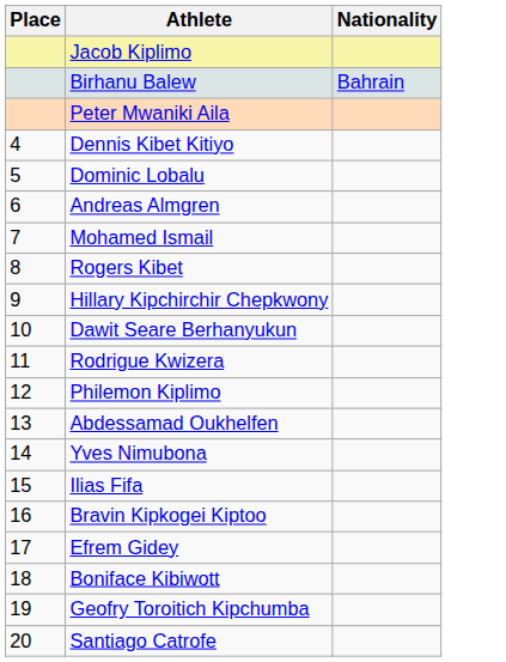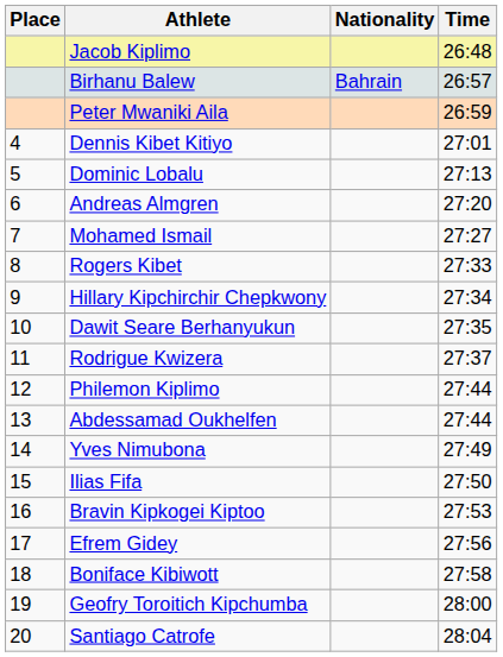 <table class="wikitable sortable">
 <tr>
 <th scope="col">Place</th>
 <th scope="col">Athlete</th>
 <th scope="col">Nationality</th>
+<th scope="col">Time</th>
 </tr>
 <tr bgcolor="#F7F6A8">
 <td></td>
 <td><a href='#'>Jacob Kiplimo</a></td>
 <td></td>
+<td>26:48</td>
 </tr>
 <tr bgcolor="#DCE5E5">
 <td></td>
 <td><a href='#'>Birhanu Balew</a></td>
 <td> <a href='#'>Bahrain</a></td>
+<td>26:57</td>
 </tr>
 <tr bgcolor="#FFDAB9">
 <td></td>
 <td><a href='#'>Peter Mwaniki Aila</a></td>
 <td></td>
+<td>26:59</td>
 </tr>
 <tr>
 <td>4</td>
 <td><a href='#'>Dennis Kibet Kitiyo</a></td>
 <td></td>
+<td>27:01</td>
 </tr>
 <tr>
 <td>5</td>
 <td><a href='#'>Dominic Lobalu</a></td>
 <td></td>
+<td>27:13</td>
 </tr>
 <tr>
 <td>6</td>
 <td><a href='#'>Andreas Almgren</a></td>
 <td></td>
+<td>27:20</td>
 </tr>
 <tr>
 <td>7</td>
 <td><a href='#'>Mohamed Ismail</a></td>
 <td></td>
+<td>27:27</td>
 </tr>
 <tr>
 <td>8</td>
 <td><a href='#'>Rogers Kibet</a></td>
 <td></td>
+<td>27:33</td>
 </tr>
 <tr>
 <td>9</td>
 <td><a href='#'>Hillary Kipchirchir Chepkwony</a></td>
 <td></td>
+<td>27:34</td>
 </tr>
 <tr>
 <td>10</td>
 <td><a href='#'>Dawit Seare Berhanyukun</a></td>
 <td></td>
+<td>27:35</td>
 </tr>
 <tr>
 <td>11</td>
 <td><a href='#'>Rodrigue Kwizera</a></td>
 <td></td>
+<td>27:37</td>
 </tr>
 <tr>
 <td>12</td>
 <td><a href='#'>Philemon Kiplimo</a></td>
 <td></td>
+<td>27:44</td>
 </tr>
 <tr>
 <td>13</td>
 <td><a href='#'>Abdessamad Oukhelfen</a></td>
 <td></td>
+<td>27:44</td>
 </tr>
 <tr>
 <td>14</td>
 <td><a href='#'>Yves Nimubona</a></td>
 <td></td>
+<td>27:49</td>
 </tr>
 <tr>
 <td>15</td>
 <td><a href='#'>Ilias Fifa</a></td>
 <td></td>
+<td>27:50</td>
 </tr>
 <tr>
 <td>16</td>
 <td><a href='#'>Bravin Kipkogei Kiptoo</a></td>
 <td></td>
+<td>27:53</td>
 </tr>
 <tr>
 <td>17</td>
 <td><a href='#'>Efrem Gidey</a></td>
 <td></td>
+<td>27:56</td>
 </tr>
 <tr>
 <td>18</td>
 <td><a href='#'>Boniface Kibiwott</a></td>
 <td></td>
+<td>27:58</td>
 </tr>
 <tr>
 <td>19</td>
 <td><a href='#'>Geofry Toroitich Kipchumba</a></td>
 <td></td>
+<td>28:00</td>
 </tr>
 <tr>
 <td>20</td>
 <td><a href='#'>Santiago Catrofe</a></td>
 <td></td>
+<td>28:04</td>
 </tr>
 </table>
